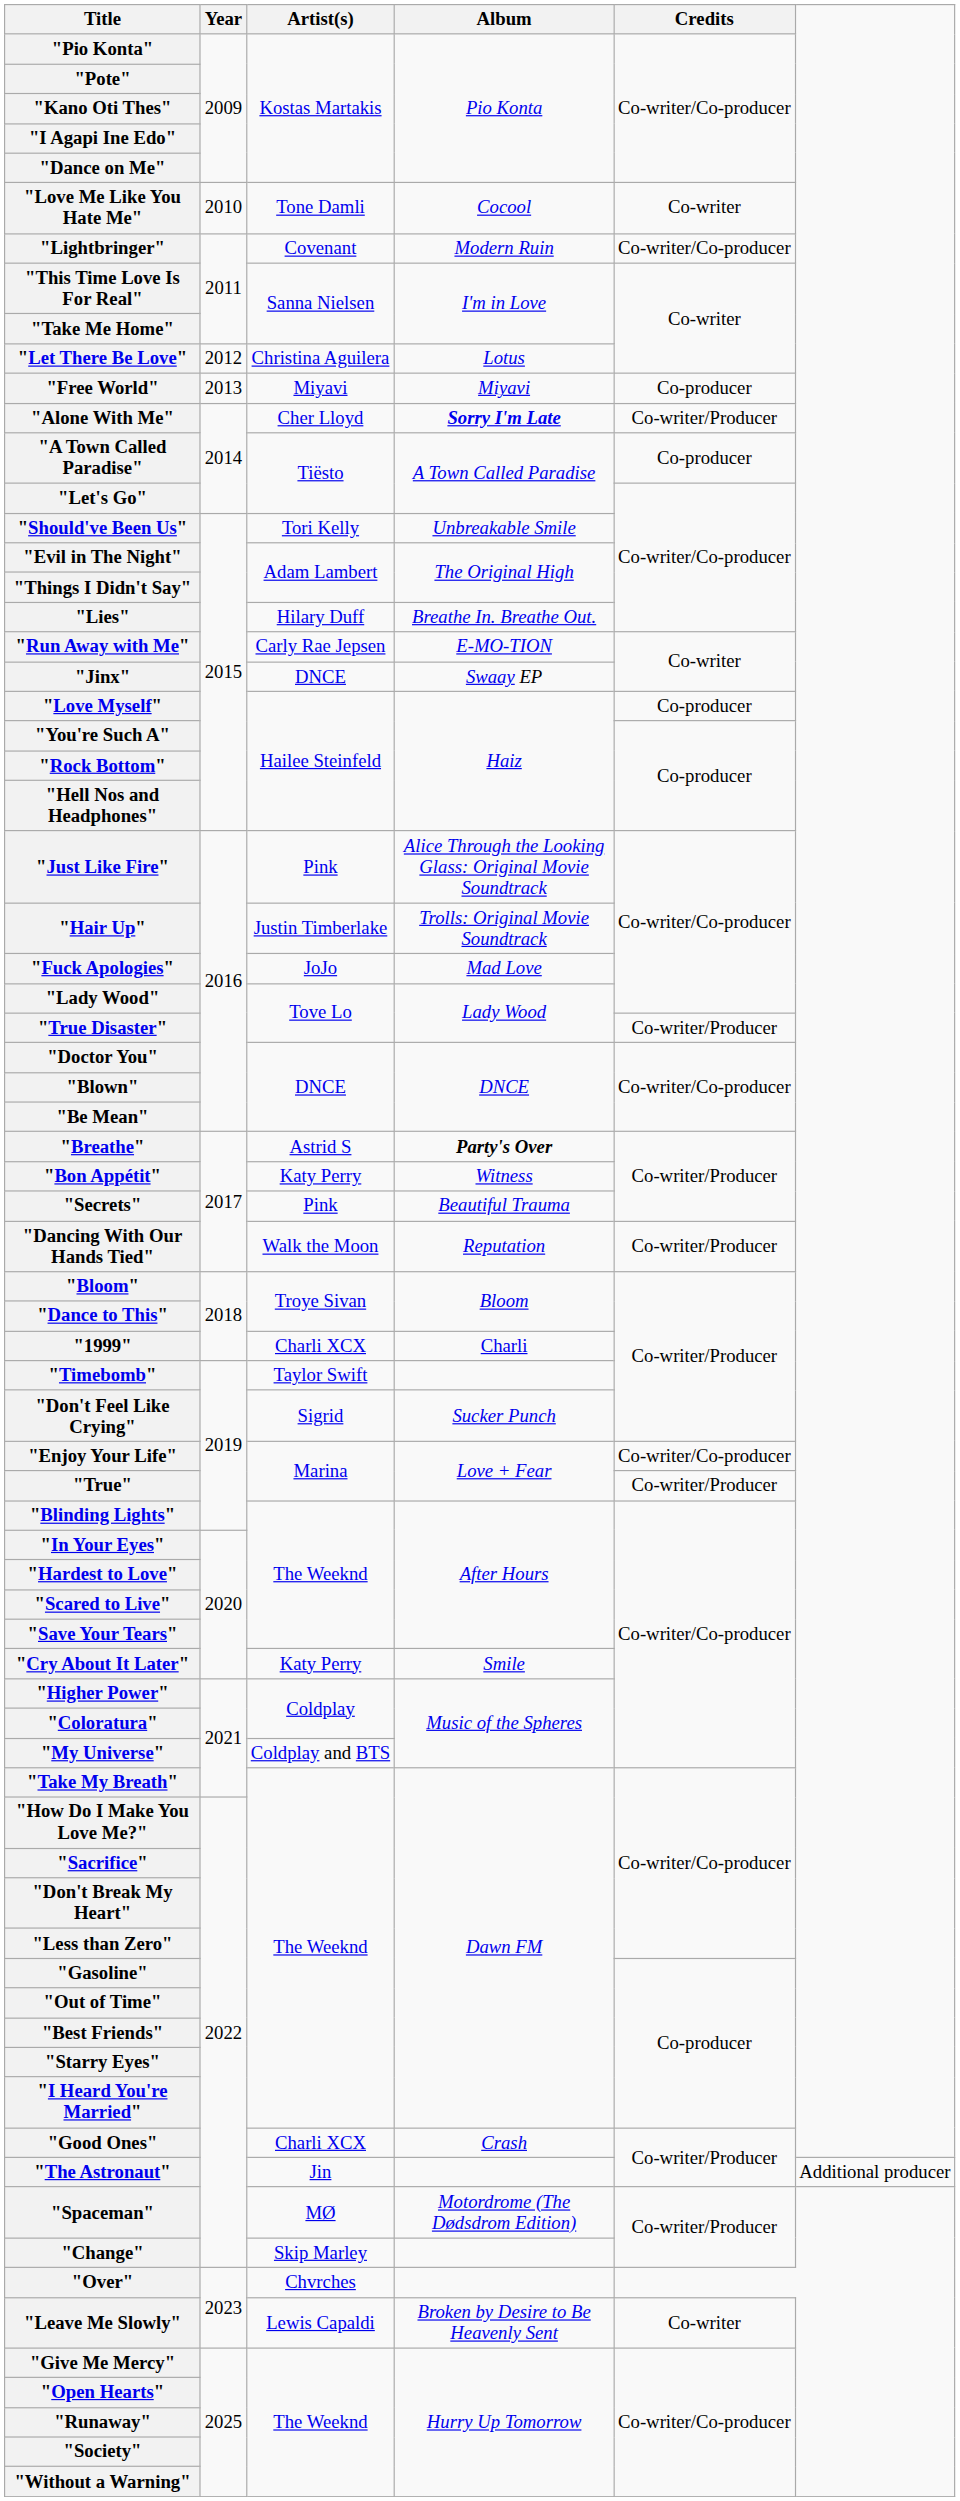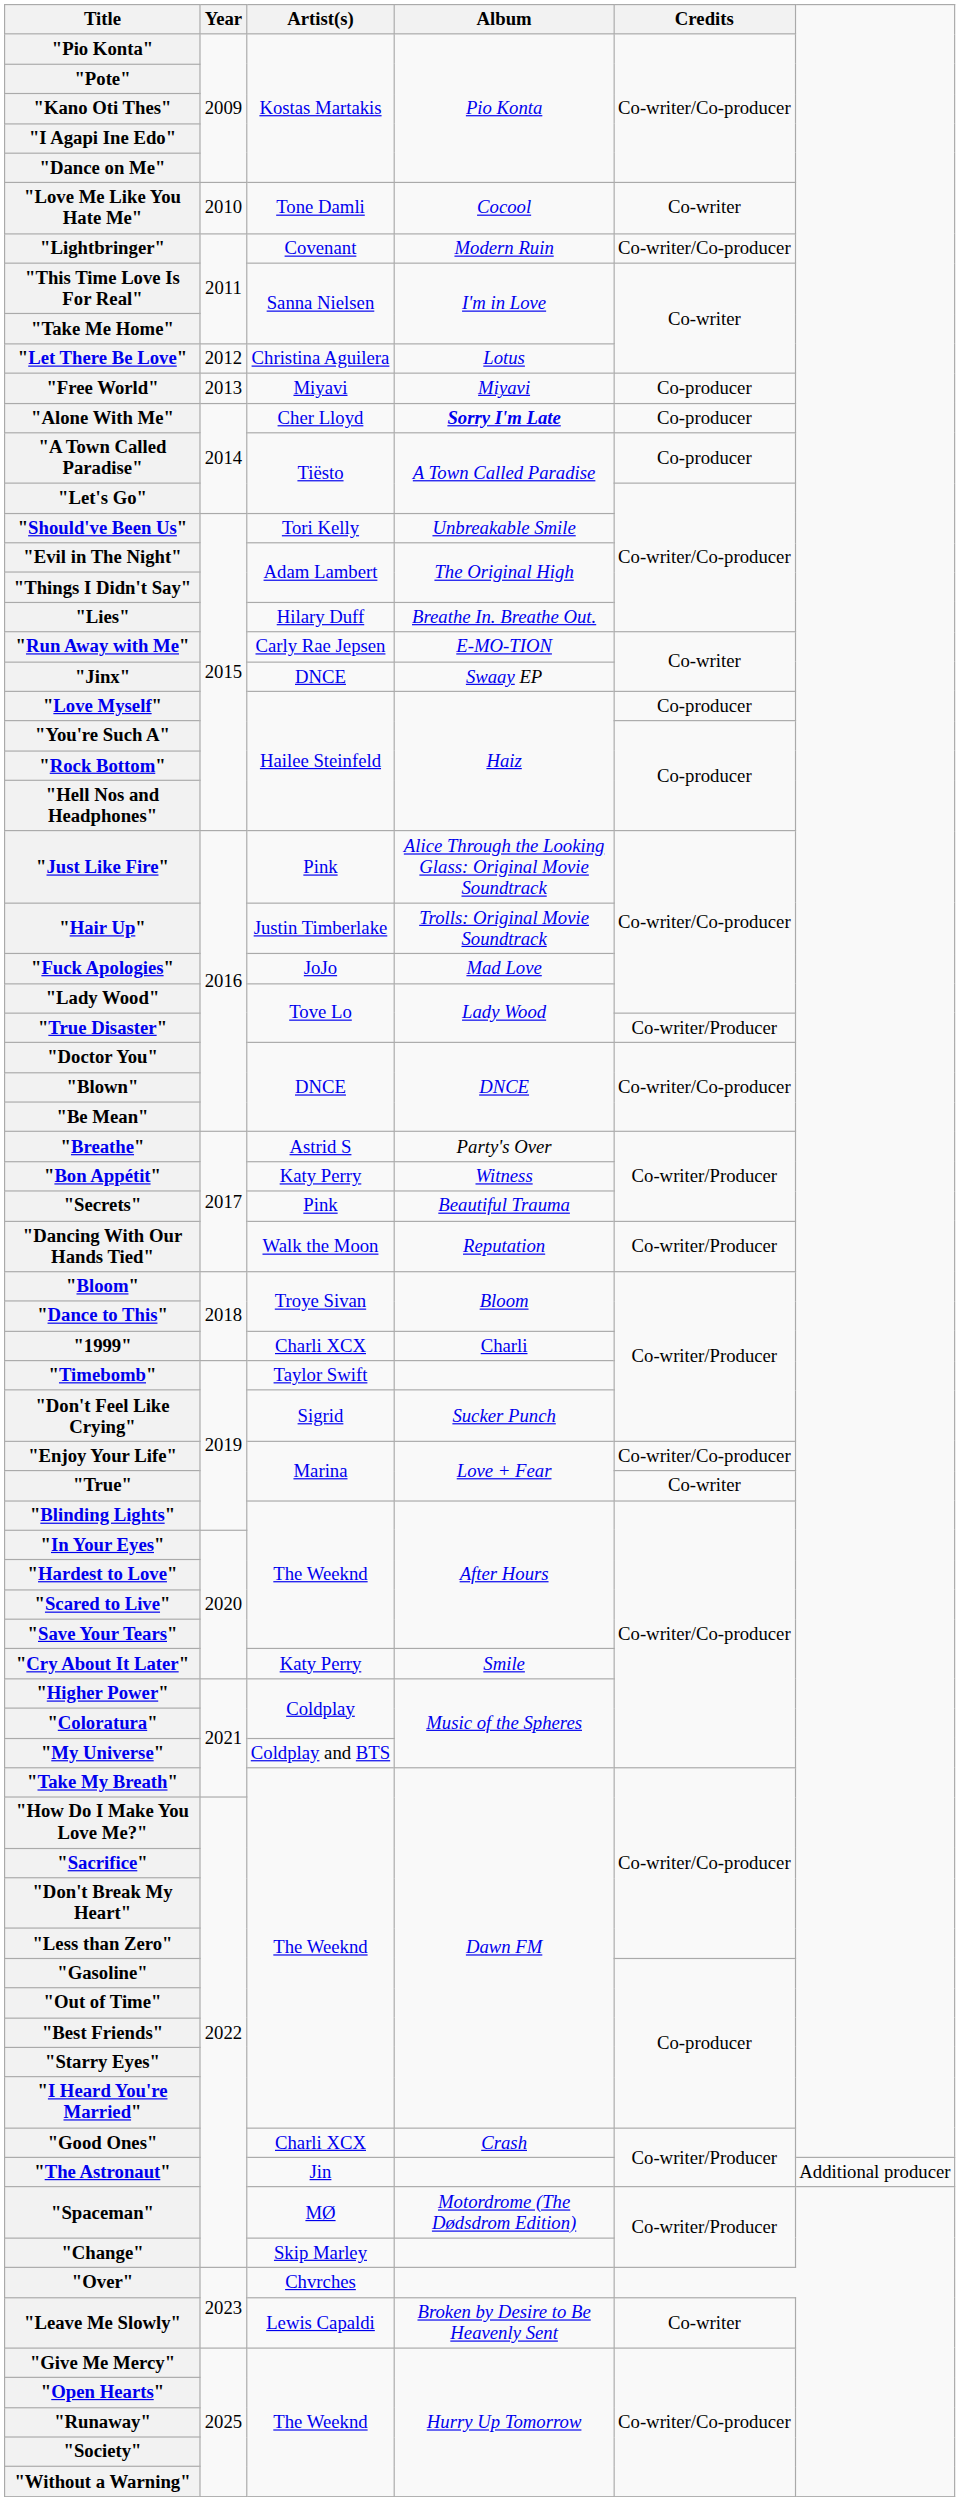 <table class="wikitable plainrowheaders" style="text-align:center;">
 <tr>
 <th scope="col" style="width:160px;">Title</th>
 <th scope="col">Year</th>
 <th scope="col">Artist(s)</th>
 <th scope="col" style="width:180px;">Album</th>
 <th scope="col">Credits</th>
 </tr>
 <tr>
 <th scope="row">"Pio Konta"</th>
 <td rowspan="5">2009</td>
 <td rowspan="5"><a href='#'>Kostas Martakis</a></td>
 <td rowspan="5"><em><a href='#'>Pio Konta</a></em></td>
 <td rowspan="5">Co-writer/Co-producer</td>
 </tr>
 <tr>
 <th scope="row">"Pote"</th>
 </tr>
 <tr>
 <th scope="row">"Kano Oti Thes"</th>
 </tr>
 <tr>
 <th scope="row">"I Agapi Ine Edo"</th>
 </tr>
 <tr>
 <th scope="row">"Dance on Me"</th>
 </tr>
 <tr>
 <th scope="row">"Love Me Like You Hate Me"</th>
 <td>2010</td>
 <td><a href='#'>Tone Damli</a></td>
 <td><em><a href='#'>Cocool</a></em></td>
 <td>Co-writer</td>
 </tr>
 <tr>
 <th scope="row">"Lightbringer"<br></th>
 <td rowspan="3">2011</td>
 <td><a href='#'>Covenant</a></td>
 <td><em><a href='#'>Modern Ruin</a></em></td>
 <td>Co-writer/Co-producer</td>
 </tr>
 <tr>
 <th scope="row">"This Time Love Is For Real"</th>
 <td rowspan="2"><a href='#'>Sanna Nielsen</a></td>
 <td rowspan="2"><em><a href='#'>I'm in Love</a></em></td>
 <td rowspan="3">Co-writer</td>
 </tr>
 <tr>
 <th scope="row">"Take Me Home"</th>
 </tr>
 <tr>
 <th scope="row">"<a href='#'>Let There Be Love</a>"</th>
 <td>2012</td>
 <td><a href='#'>Christina Aguilera</a></td>
 <td><em><a href='#'>Lotus</a></em></td>
 </tr>
 <tr>
 <th scope="row">"Free World"</th>
 <td>2013</td>
 <td><a href='#'>Miyavi</a></td>
 <td><em><a href='#'>Miyavi</a></em></td>
 <td>Co-producer</td>
 </tr>
 <tr>
 <th scope="row">"Alone With Me"</th>
 <td rowspan="3">2014</td>
 <td><a href='#'>Cher Lloyd</a></td>
 <td><strong><em><a href='#'>Sorry I'm Late</a></em></strong></td>
-<td>Co-writer/Producer</td>
+<td>Co-producer</td>
 </tr>
 <tr>
 <th scope="row">"A Town Called Paradise"<br></th>
 <td rowspan="2"><a href='#'>Tiësto</a></td>
 <td rowspan="2"><em><a href='#'>A Town Called Paradise</a></em></td>
 <td>Co-producer</td>
 </tr>
 <tr>
 <th scope="row">"Let's Go"<br></th>
 <td rowspan="5">Co-writer/Co-producer</td>
 </tr>
 <tr>
 <th scope="row">"<a href='#'>Should've Been Us</a>"</th>
 <td rowspan="10">2015</td>
 <td><a href='#'>Tori Kelly</a></td>
 <td><em><a href='#'>Unbreakable Smile</a></em></td>
 </tr>
 <tr>
 <th scope="row">"Evil in The Night"</th>
 <td rowspan="2"><a href='#'>Adam Lambert</a></td>
 <td rowspan="2"><em><a href='#'>The Original High</a></em></td>
 </tr>
 <tr>
 <th scope="row">"Things I Didn't Say"</th>
 </tr>
 <tr>
 <th scope="row">"Lies"</th>
 <td><a href='#'>Hilary Duff</a></td>
 <td><em><a href='#'>Breathe In. Breathe Out.</a></em></td>
 </tr>
 <tr>
 <th scope="row">"<a href='#'>Run Away with Me</a>"</th>
 <td><a href='#'>Carly Rae Jepsen</a></td>
 <td><em><a href='#'>E-MO-TION</a></em></td>
 <td rowspan="2">Co-writer</td>
 </tr>
 <tr>
 <th scope="row">"Jinx"</th>
 <td><a href='#'>DNCE</a></td>
 <td><em><a href='#'>Swaay</a> EP</em></td>
 </tr>
 <tr>
 <th scope="row">"<a href='#'>Love Myself</a>"</th>
 <td rowspan="4"><a href='#'>Hailee Steinfeld</a></td>
 <td rowspan="4"><em><a href='#'>Haiz</a></em></td>
 <td>Co-producer</td>
 </tr>
 <tr>
 <th scope="row">"You're Such A"</th>
 <td rowspan="3">Co-producer</td>
 </tr>
 <tr>
 <th scope="row">"<a href='#'>Rock Bottom</a>"<br></th>
 </tr>
 <tr>
 <th scope="row">"Hell Nos and Headphones"</th>
 </tr>
 <tr>
 <th scope="row">"<a href='#'>Just Like Fire</a>"</th>
 <td rowspan="8">2016</td>
 <td><a href='#'>Pink</a></td>
 <td><em><a href='#'>Alice Through the Looking Glass: Original Movie Soundtrack</a></em></td>
 <td rowspan="4">Co-writer/Co-producer</td>
 </tr>
 <tr>
 <th scope="row">"<a href='#'>Hair Up</a>"<br></th>
 <td><a href='#'>Justin Timberlake</a></td>
 <td><em><a href='#'>Trolls: Original Movie Soundtrack</a></em></td>
 </tr>
 <tr>
 <th scope="row">"<a href='#'>Fuck Apologies</a>"<br></th>
 <td><a href='#'>JoJo</a></td>
 <td><em><a href='#'>Mad Love</a></em></td>
 </tr>
 <tr>
 <th scope="row">"Lady Wood"</th>
 <td rowspan="2"><a href='#'>Tove Lo</a></td>
 <td rowspan="2"><em><a href='#'>Lady Wood</a></em></td>
 </tr>
 <tr>
 <th scope="row">"<a href='#'>True Disaster</a>"</th>
 <td>Co-writer/Producer</td>
 </tr>
 <tr>
 <th scope="row">"Doctor You"</th>
 <td rowspan="3"><a href='#'>DNCE</a></td>
 <td rowspan="3"><em><a href='#'>DNCE</a></em></td>
 <td rowspan="3">Co-writer/Co-producer</td>
 </tr>
 <tr>
 <th scope="row">"Blown"<br></th>
 </tr>
 <tr>
 <th scope="row">"Be Mean"</th>
 </tr>
 <tr>
 <th scope="row">"<a href='#'>Breathe</a>"</th>
 <td rowspan="4">2017</td>
 <td><a href='#'>Astrid S</a></td>
-<td><strong><em>Party's Over</em></strong></td>
+<td><em>Party's Over</em></td>
 <td rowspan="3">Co-writer/Producer</td>
 </tr>
 <tr>
 <th scope="row">"<a href='#'>Bon Appétit</a>"<br></th>
 <td><a href='#'>Katy Perry</a></td>
 <td><em><a href='#'>Witness</a></em></td>
 </tr>
 <tr>
 <th scope="row">"Secrets"</th>
 <td><a href='#'>Pink</a></td>
 <td><em><a href='#'>Beautiful Trauma</a></em></td>
 </tr>
 <tr>
 <th scope="row">"Dancing With Our Hands Tied"</th>
 <td><a href='#'>Walk the Moon</a></td>
 <td><em><a href='#'>Reputation</a></em></td>
 <td>Co-writer/Producer</td>
 </tr>
 <tr>
 <th scope="row">"<a href='#'>Bloom</a>"</th>
 <td rowspan="3">2018</td>
 <td rowspan="2"><a href='#'>Troye Sivan</a></td>
 <td rowspan="2"><em><a href='#'>Bloom</a></em></td>
 <td rowspan="5">Co-writer/Producer</td>
 </tr>
 <tr>
 <th scope="row">"<a href='#'>Dance to This</a>" <br></th>
 </tr>
 <tr>
 <th scope="row">"1999"<br></th>
 <td><a href='#'>Charli XCX</a></td>
 <td><a href='#'>Charli</a></td>
 </tr>
 <tr>
 <th scope="row">"<a href='#'>Timebomb</a>"</th>
 <td rowspan="5">2019</td>
 <td><a href='#'>Taylor Swift</a></td>
 <td></td>
 </tr>
 <tr>
 <th scope="row">"Don't Feel Like Crying"</th>
 <td><a href='#'>Sigrid</a></td>
 <td><em><a href='#'>Sucker Punch</a></em></td>
 </tr>
 <tr>
 <th scope="row">"Enjoy Your Life"</th>
 <td rowspan="2"><a href='#'>Marina</a></td>
 <td rowspan="2"><em><a href='#'>Love + Fear</a></em></td>
 <td>Co-writer/Co-producer</td>
 </tr>
 <tr>
 <th scope="row">"True"</th>
-<td>Co-writer/Producer</td>
+<td>Co-writer</td>
 </tr>
 <tr>
 <th scope="row">"<a href='#'>Blinding Lights</a>"</th>
 <td rowspan="5"><a href='#'>The Weeknd</a></td>
 <td rowspan="5"><em><a href='#'>After Hours</a></em></td>
 <td rowspan="9">Co-writer/Co-producer</td>
 </tr>
 <tr>
 <th scope="row">"<a href='#'>In Your Eyes</a>"</th>
 <td rowspan="5">2020</td>
 </tr>
 <tr>
 <th scope="row">"<a href='#'>Hardest to Love</a>"</th>
 </tr>
 <tr>
 <th scope="row">"<a href='#'>Scared to Live</a>"</th>
 </tr>
 <tr>
 <th scope= "row">"<a href='#'>Save Your Tears</a>"</th>
 </tr>
 <tr>
 <th scope= "row">"<a href='#'>Cry About It Later</a>"</th>
 <td rowspan="1"><a href='#'>Katy Perry</a></td>
 <td rowspan="1"><a href='#'><em>Smile</em></a></td>
 </tr>
 <tr>
 <th scope="row">"<a href='#'>Higher Power</a>"</th>
 <td rowspan="4">2021</td>
 <td rowspan="2"><a href='#'>Coldplay</a></td>
 <td rowspan="3"><a href='#'><em>Music of the Spheres</em></a></td>
 </tr>
 <tr>
 <th scope="row">"<a href='#'>Coloratura</a>"</th>
 </tr>
 <tr>
 <th scope="row">"<a href='#'>My Universe</a>"</th>
 <td><a href='#'>Coldplay</a> and <a href='#'>BTS</a></td>
 </tr>
 <tr>
 <th scope="row">"<a href='#'>Take My Breath</a>"</th>
 <td rowspan="10"><a href='#'>The Weeknd</a></td>
 <td rowspan="10"><em><a href='#'>Dawn FM</a></em></td>
 <td rowspan="5">Co-writer/Co-producer</td>
 </tr>
 <tr>
 <th scope="row">"How Do I Make You Love Me?"</th>
 <td rowspan="13">2022</td>
 </tr>
 <tr>
 <th scope="row">"<a href='#'>Sacrifice</a>"</th>
 </tr>
 <tr>
 <th scope="row">"Don't Break My Heart"</th>
 </tr>
 <tr>
 <th scope="row">"Less than Zero"</th>
 </tr>
 <tr>
 <th scope="row">"Gasoline"</th>
 <td rowspan="5">Co-producer</td>
 </tr>
 <tr>
 <th scope="row">"Out of Time"</th>
 </tr>
 <tr>
 <th scope="row">"Best Friends"</th>
 </tr>
 <tr>
 <th scope="row">"Starry Eyes"</th>
 </tr>
 <tr>
 <th scope="row">"<a href='#'>I Heard You're Married</a>" <br></th>
 </tr>
 <tr>
 <th scope="row">"Good Ones"</th>
 <td><a href='#'>Charli XCX</a></td>
 <td><em><a href='#'>Crash</a></em></td>
 <td rowspan="2">Co-writer/Producer</td>
 </tr>
 <tr>
 <th scope="row">"<a href='#'>The Astronaut</a>"</th>
 <td><a href='#'>Jin</a></td>
 <td></td>
 <td>Additional producer</td>
 </tr>
 <tr>
 <th scope="row">"Spaceman"</th>
 <td><a href='#'>MØ</a></td>
 <td><em><a href='#'>Motordrome (The Dødsdrom Edition)</a></em></td>
 <td rowspan="2">Co-writer/Producer</td>
 </tr>
 <tr>
 <th scope="row">"Change"</th>
 <td><a href='#'>Skip Marley</a></td>
 <td></td>
 </tr>
 <tr>
 <th scope="row">"Over"</th>
 <td rowspan="2">2023</td>
 <td><a href='#'>Chvrches</a></td>
 <td></td>
 </tr>
 <tr>
 <th scope="row">"Leave Me Slowly"</th>
 <td><a href='#'>Lewis Capaldi</a></td>
 <td><em><a href='#'>Broken by Desire to Be Heavenly Sent</a></em></td>
 <td>Co-writer</td>
 </tr>
 <tr>
 <th scope="row">"Give Me Mercy"</th>
 <td rowspan="5">2025</td>
 <td rowspan="5"><a href='#'>The Weeknd</a></td>
 <td rowspan="5"><em><a href='#'>Hurry Up Tomorrow</a></em></td>
 <td rowspan="5">Co-writer/Co-producer</td>
 </tr>
 <tr>
 <th scope="row">"<a href='#'>Open Hearts</a>"</th>
 </tr>
 <tr>
 <th scope="row">"Runaway"</th>
 </tr>
 <tr>
 <th scope="row">"Society"</th>
 </tr>
 <tr>
 <th scope="row">"Without a Warning"</th>
 </tr>
 </table>
